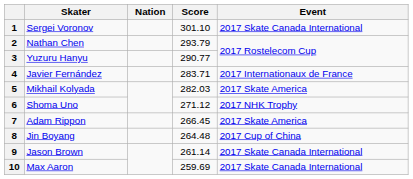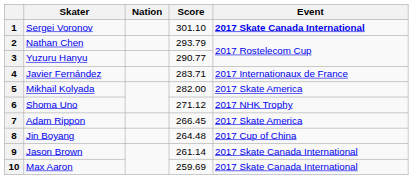 <table class="wikitable sortable" style="text-align:left; width:75%">
 <tr>
 <th scope="col"></th>
 <th scope="col">Skater</th>
 <th scope="col">Nation</th>
 <th scope="col">Score</th>
 <th scope="col">Event</th>
 </tr>
 <tr>
 <th scope="row">1</th>
 <td><a href='#'>Sergei Voronov</a></td>
 <td></td>
 <td style="text-align:center;">301.10</td>
-<td><a href='#'>2017 Skate Canada International</a></td>
+<td><strong><a href='#'>2017 Skate Canada International</a></strong></td>
 </tr>
 <tr>
 <th scope="row">2</th>
 <td><a href='#'>Nathan Chen</a></td>
 <td></td>
 <td style="text-align:center;">293.79</td>
 <td rowspan="2"><a href='#'>2017 Rostelecom Cup</a></td>
 </tr>
 <tr>
 <th scope="row">3</th>
 <td><a href='#'>Yuzuru Hanyu</a></td>
 <td></td>
 <td style="text-align:center;">290.77</td>
 </tr>
 <tr>
 <th scope="row">4</th>
 <td><a href='#'>Javier Fernández</a></td>
 <td></td>
 <td style="text-align:center;">283.71</td>
 <td><a href='#'>2017 Internationaux de France</a></td>
 </tr>
 <tr>
 <th scope="row">5</th>
 <td><a href='#'>Mikhail Kolyada</a></td>
 <td rowspan="2"></td>
-<td style="text-align:center;">282.03</td>
+<td style="text-align:center;">282.00</td>
 <td><a href='#'>2017 Skate America</a></td>
 </tr>
 <tr>
 <th scope="row">6</th>
 <td><a href='#'>Shoma Uno</a></td>
 <td style="text-align:center;">271.12</td>
 <td><a href='#'>2017 NHK Trophy</a></td>
 </tr>
 <tr>
 <th scope="row">7</th>
 <td><a href='#'>Adam Rippon</a></td>
 <td></td>
 <td style="text-align:center;">266.45</td>
 <td><a href='#'>2017 Skate America</a></td>
 </tr>
 <tr>
 <th scope="row">8</th>
 <td><a href='#'>Jin Boyang</a></td>
 <td></td>
 <td style="text-align:center;">264.48</td>
 <td><a href='#'>2017 Cup of China</a></td>
 </tr>
 <tr>
 <th scope="row">9</th>
 <td><a href='#'>Jason Brown</a></td>
 <td rowspan="2"></td>
 <td style="text-align:center;">261.14</td>
 <td><a href='#'>2017 Skate Canada International</a></td>
 </tr>
 <tr>
 <th scope="row">10</th>
 <td><a href='#'>Max Aaron</a></td>
 <td style="text-align:center;">259.69</td>
 <td><a href='#'>2017 Skate Canada International</a></td>
 </tr>
 </table>
